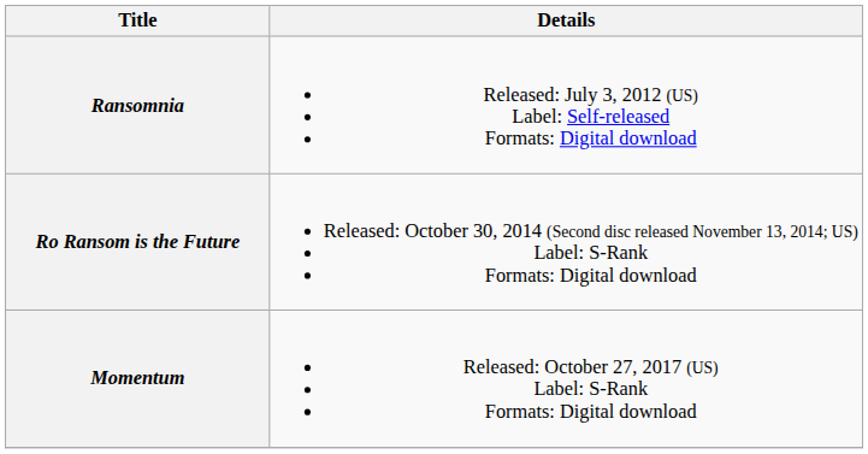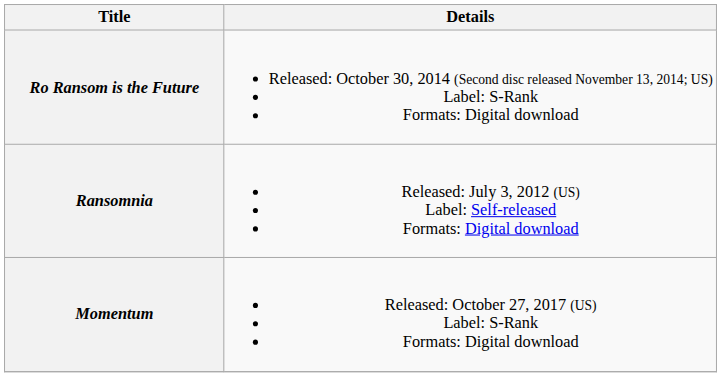 <table class="wikitable plainrowheaders" style="text-align:center">
 <tr>
 <th scope="col" style="width:13em">Title</th>
 <th scope="col">Details</th>
 </tr>
 <tr>
+<th scope="row"><em>Ro Ransom is the Future</em></th>
+<td><br><ul><li>Released: October 30, 2014 <small>(Second disc released November 13, 2014; US)</small></li><li>Label: S-Rank</li><li>Formats: Digital download</li></ul></td>
+</tr>
+<tr>
 <th scope="row"><em>Ransomnia</em></th>
 <td><br><ul><li>Released: July 3, 2012 <small>(US)</small></li><li>Label: <a href='#'>Self-released</a></li><li>Formats: <a href='#'>Digital download</a></li></ul></td>
-</tr>
-<tr>
-<th scope="row"><em>Ro Ransom is the Future</em></th>
-<td><br><ul><li>Released: October 30, 2014 <small>(Second disc released November 13, 2014; US)</small></li><li>Label: S-Rank</li><li>Formats: Digital download</li></ul></td>
 </tr>
 <tr>
 <th scope="row"><em>Momentum</em></th>
 <td><br><ul><li>Released: October 27, 2017 <small>(US)</small></li><li>Label: S-Rank</li><li>Formats: Digital download</li></ul></td>
 </tr>
 <tr>
 </tr>
 </table>
